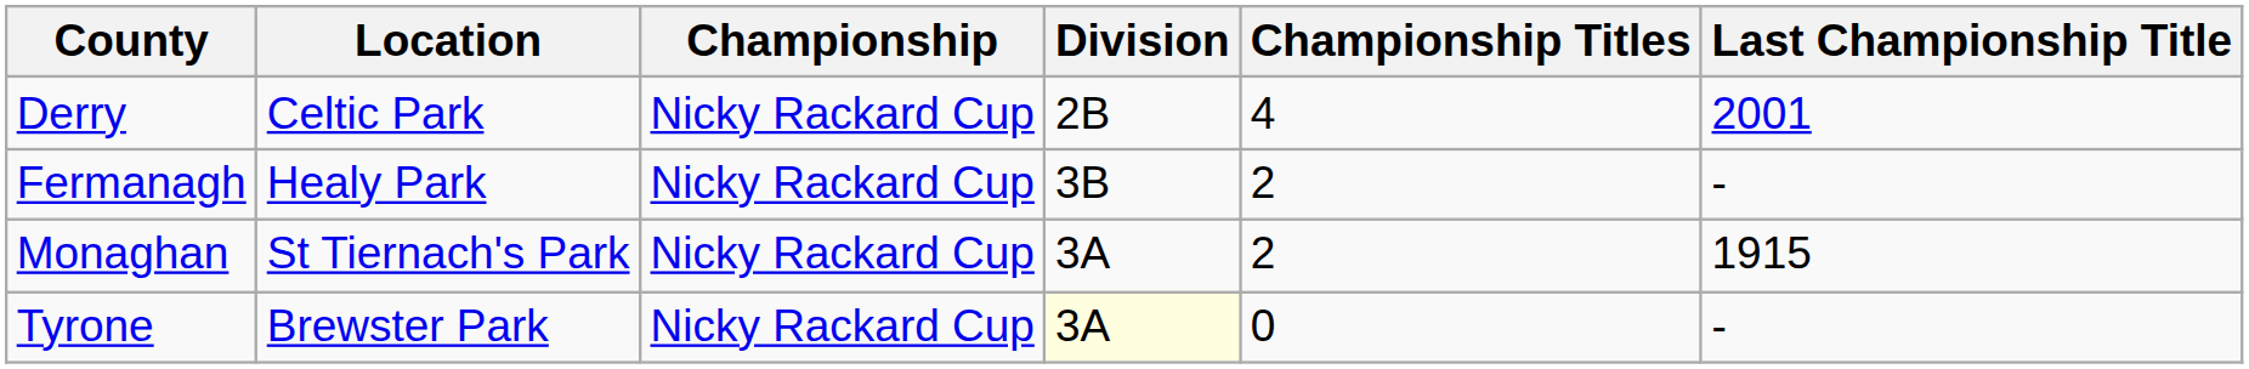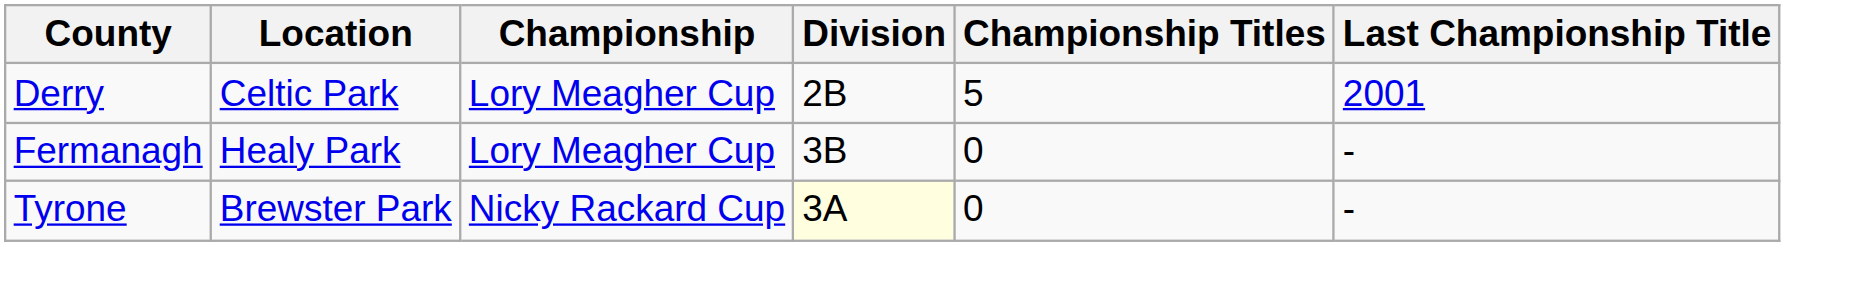 <table class="wikitable sortable">
 <tr>
 <th>County</th>
 <th>Location</th>
 <th>Championship</th>
 <th>Division</th>
 <th>Championship Titles</th>
 <th>Last Championship Title</th>
 </tr>
 <tr>
 <td><a href='#'>Derry</a></td>
 <td><a href='#'>Celtic Park</a></td>
-<td><a href='#'>Nicky Rackard Cup</a></td>
+<td><a href='#'>Lory Meagher Cup</a></td>
 <td>2B</td>
-<td>4</td>
+<td>5</td>
 <td><a href='#'>2001</a></td>
 </tr>
 <tr>
 <td><a href='#'>Fermanagh</a></td>
 <td><a href='#'>Healy Park</a></td>
-<td><a href='#'>Nicky Rackard Cup</a></td>
+<td><a href='#'>Lory Meagher Cup</a></td>
 <td>3B</td>
-<td>2</td>
+<td>0</td>
 <td>-</td>
-</tr>
-<tr>
-<td><a href='#'>Monaghan</a></td>
-<td><a href='#'>St Tiernach's Park</a></td>
-<td><a href='#'>Nicky Rackard Cup</a></td>
-<td>3A</td>
-<td>2</td>
-<td>1915</td>
 </tr>
 <tr>
 <td><a href='#'>Tyrone</a></td>
 <td><a href='#'>Brewster Park</a></td>
 <td><a href='#'>Nicky Rackard Cup</a></td>
 <td style="background: lightyellow;">3A</td>
 <td>0</td>
 <td>-</td>
 </tr>
 </table>
